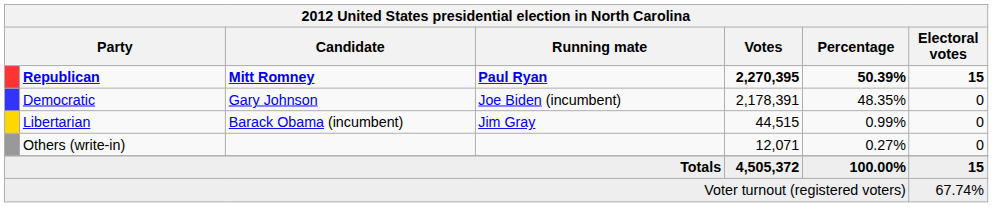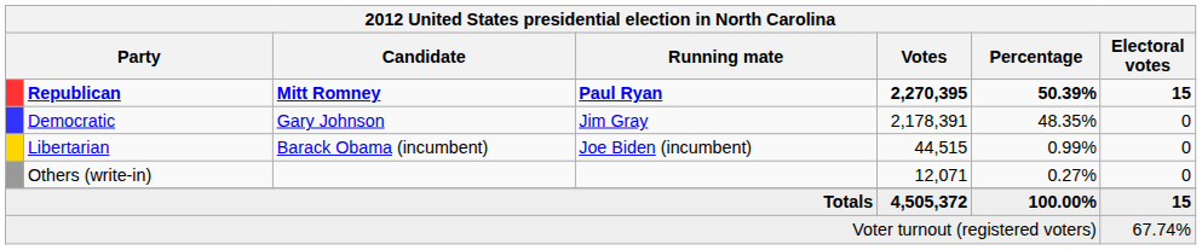 <table class="wikitable" style="font-size: 95%;">
 <tr>
 <th colspan="7">2012 United States presidential election in North Carolina</th>
 </tr>
 <tr>
 <th colspan="2" style="width: 15em">Party</th>
 <th style="width: 17em">Candidate</th>
 <th style="width: 17em">Running mate</th>
 <th style="width: 5em">Votes</th>
 <th style="width: 7em">Percentage</th>
 <th style="width: 5em">Electoral votes</th>
 </tr>
 <tr>
 <th style="background-color:#FF3333; width: 3px"></th>
 <td style="width: 130px"><strong><a href='#'>Republican</a></strong></td>
 <td><strong><a href='#'>Mitt Romney</a></strong></td>
 <td><strong><a href='#'>Paul Ryan</a></strong></td>
 <td align="right"><strong>2,270,395</strong></td>
 <td align="right"><strong>50.39%</strong></td>
 <td align="right"><strong>15</strong></td>
 </tr>
 <tr>
 <th style="background-color:#3333FF; width: 3px"></th>
 <td style="width: 130px"><a href='#'>Democratic</a></td>
 <td><a href='#'>Gary Johnson</a></td>
-<td><a href='#'>Joe Biden</a> (incumbent)</td>
+<td><a href='#'>Jim Gray</a></td>
 <td align="right">2,178,391</td>
 <td align="right">48.35%</td>
 <td align="right">0</td>
 </tr>
 <tr>
 <th style="background-color:#FFD700; width: 3px"></th>
 <td style="width: 130px"><a href='#'>Libertarian</a></td>
 <td><a href='#'>Barack Obama</a> (incumbent)</td>
-<td><a href='#'>Jim Gray</a></td>
+<td><a href='#'>Joe Biden</a> (incumbent)</td>
 <td align="right">44,515</td>
 <td align="right">0.99%</td>
 <td align="right">0</td>
 </tr>
 <tr>
 <th style="background-color:#999999; width: 3px"></th>
 <td style="width: 130px">Others (write-in)</td>
 <td></td>
 <td></td>
 <td align="right">12,071</td>
 <td align="right">0.27%</td>
 <td align="right">0</td>
 </tr>
 <tr>
 </tr>
 <tr bgcolor="#EEEEEE">
 <td colspan="4" align="right"><strong>Totals</strong></td>
 <td align="right"><strong>4,505,372</strong></td>
 <td align="right"><strong>100.00%</strong></td>
 <td align="right"><strong>15</strong></td>
 </tr>
 <tr bgcolor="#EEEEEE">
 <td colspan="6" align="right">Voter turnout (registered voters)</td>
 <td colspan="1" align="right">67.74%</td>
 </tr>
 </table>
